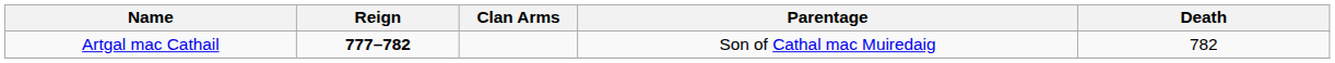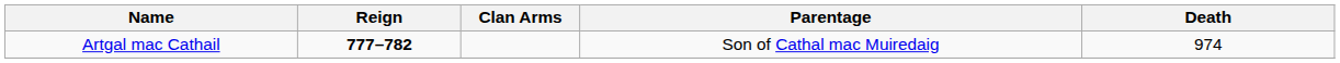 <table style="text-align:center; width:100%" class="wikitable">
 <tr>
 <th style="width:22%">Name</th>
 <th>Reign</th>
 <th style="width:105px">Clan Arms</th>
 <th>Parentage</th>
 <th style="width:19%">Death</th>
 </tr>
 <tr>
 <td><a href='#'>Artgal mac Cathail</a></td>
 <td><strong>777–782</strong></td>
 <td></td>
 <td>Son of <a href='#'>Cathal mac Muiredaig</a></td>
-<td>782</td>
+<td>974</td>
 </tr>
 <tr>
 </tr>
 </table>
